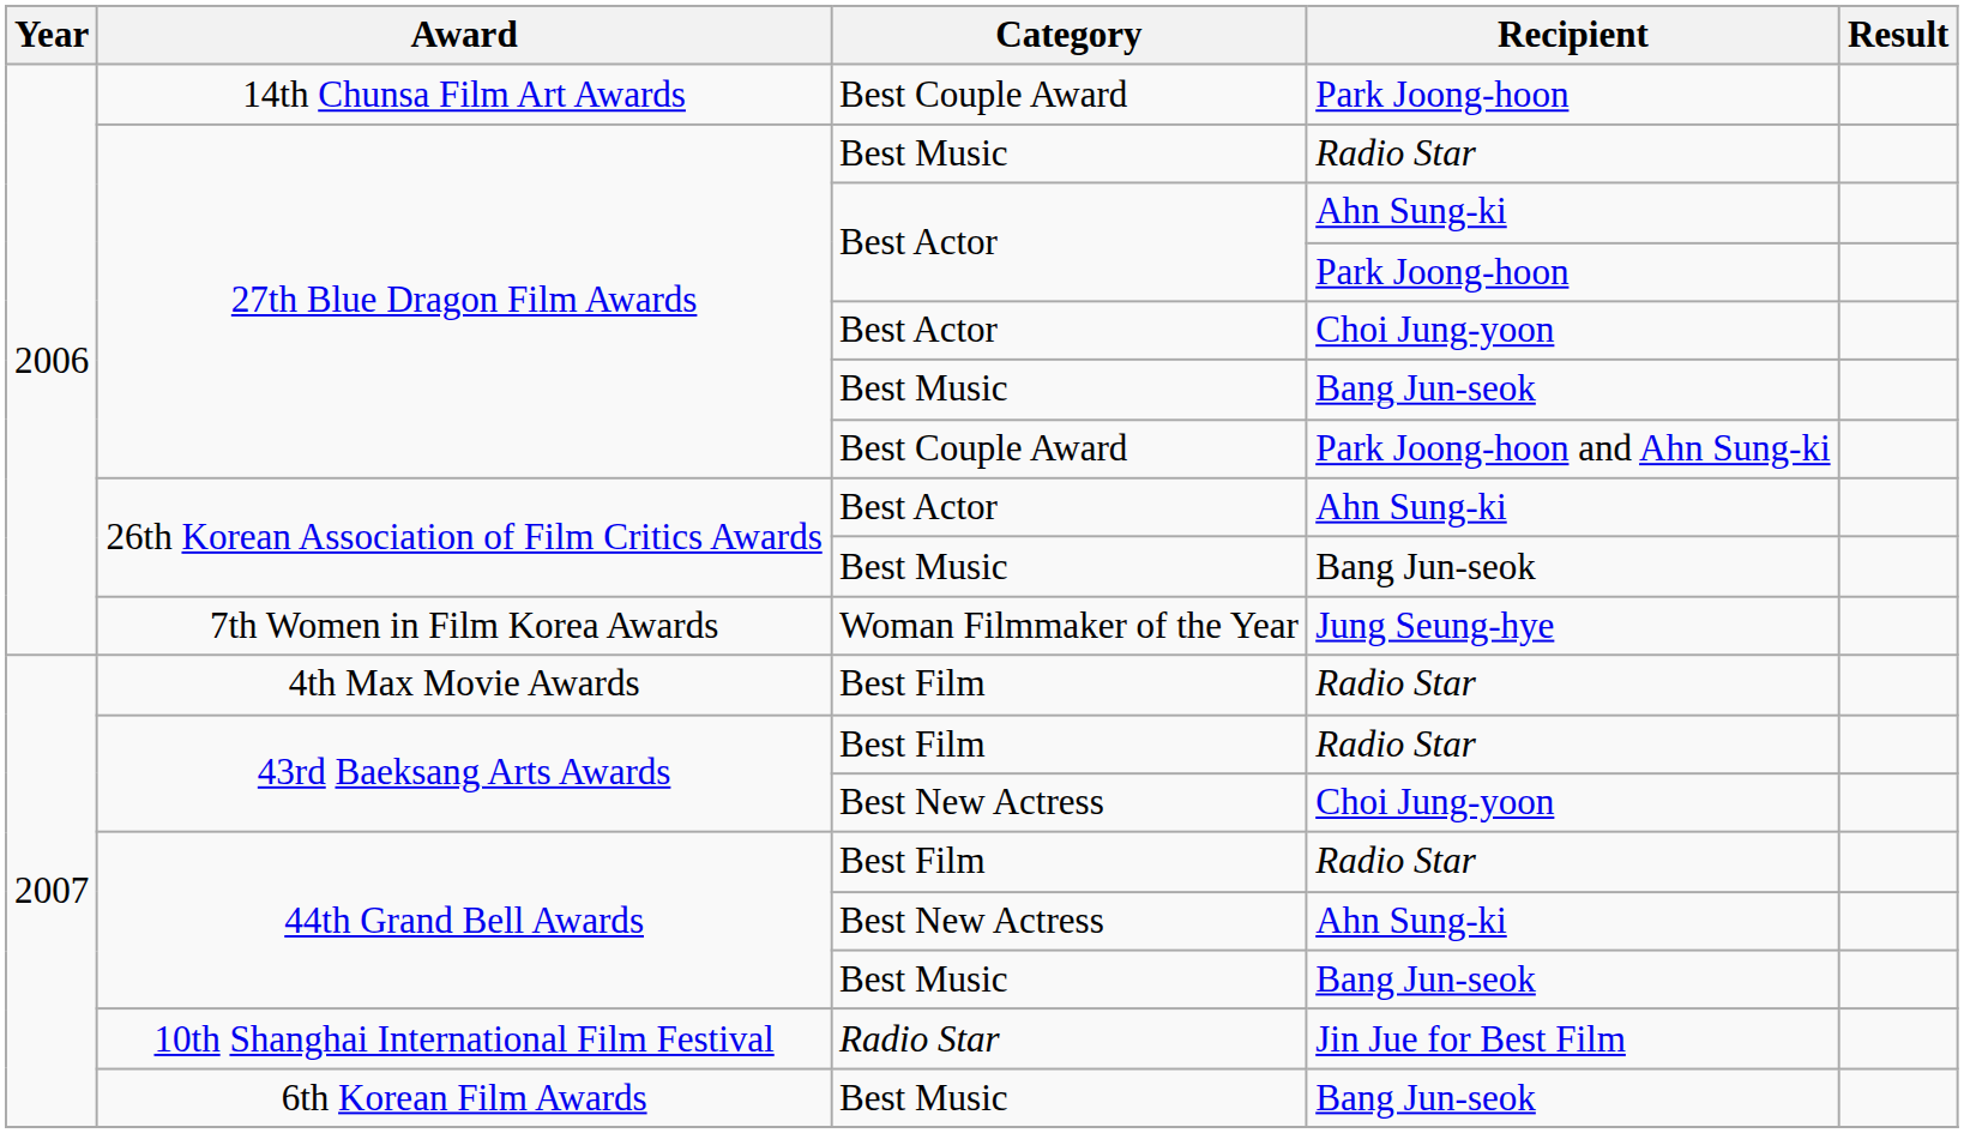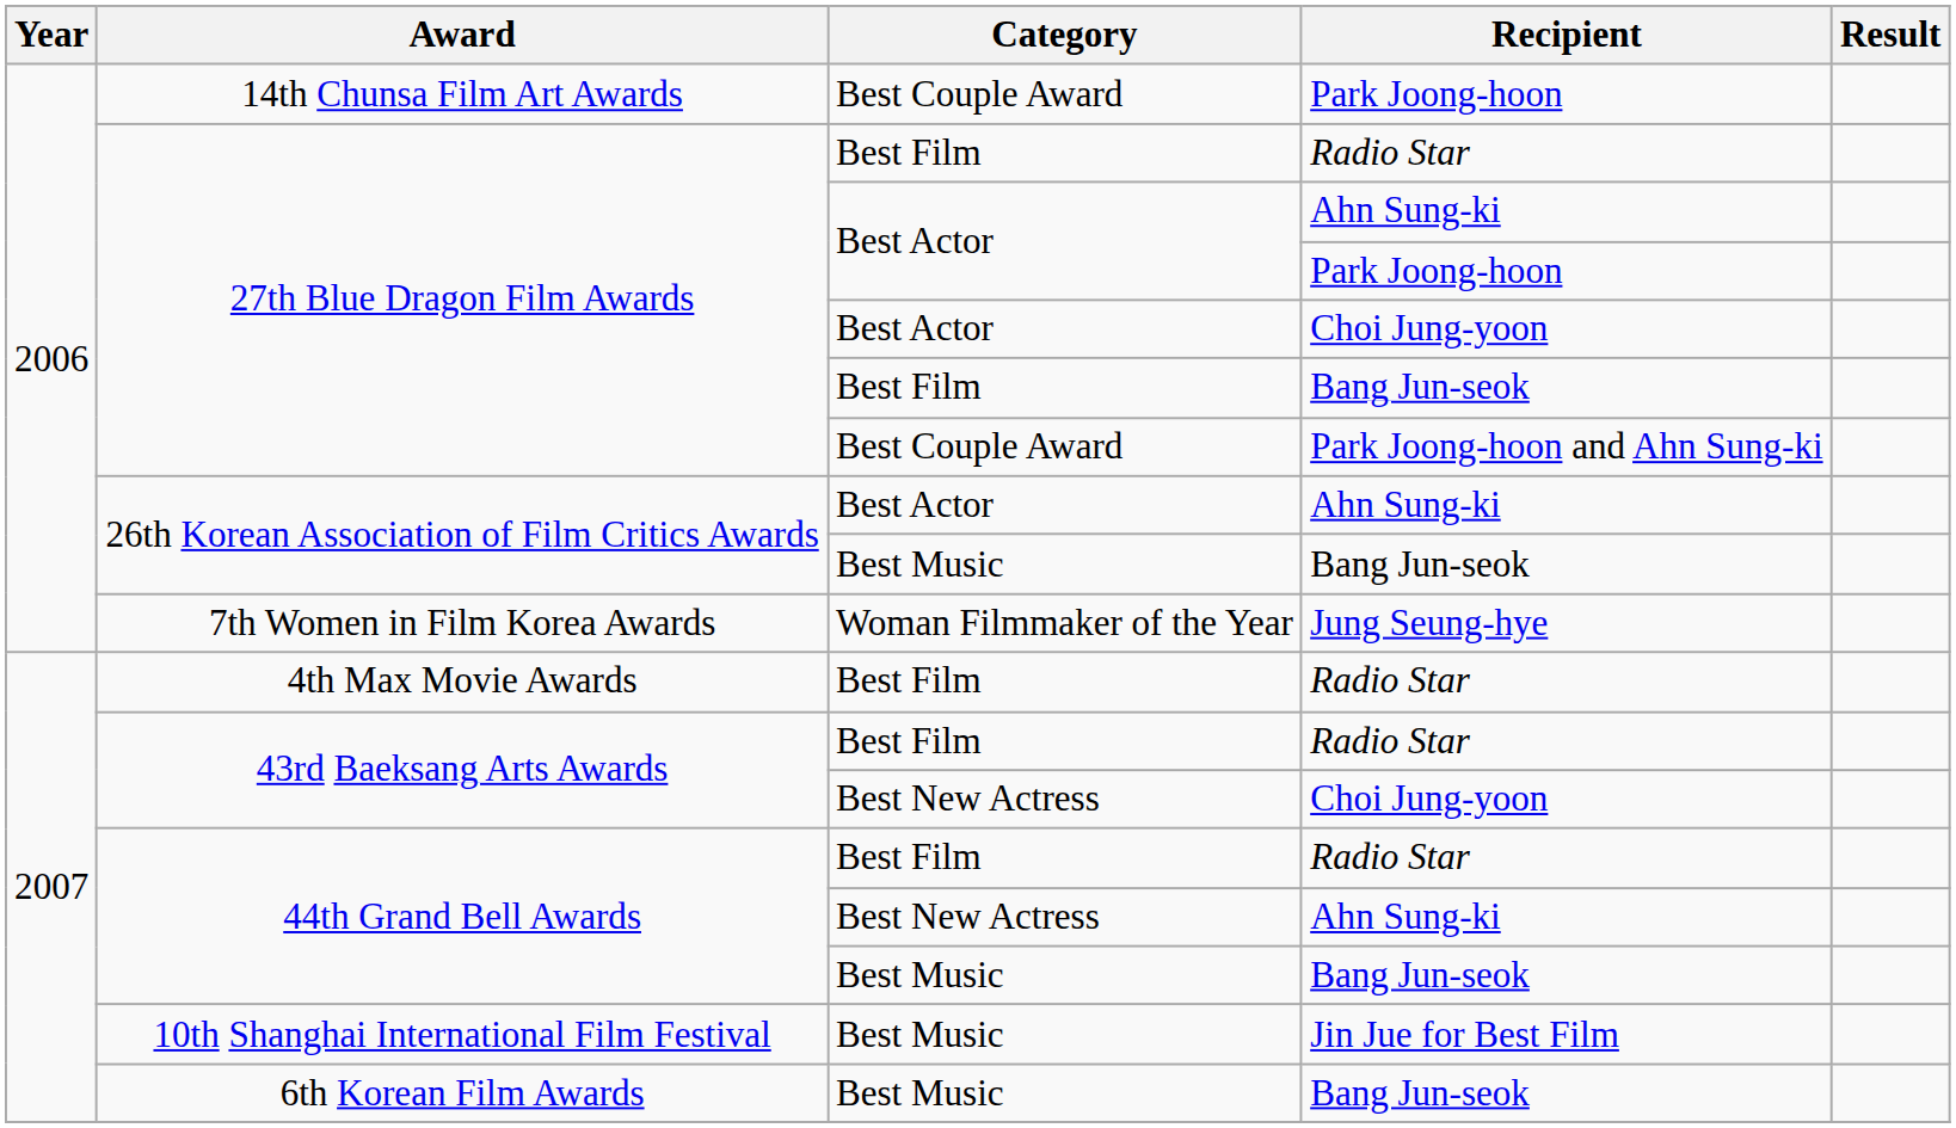 <table class="wikitable">
 <tr>
 <th>Year</th>
 <th>Award</th>
 <th>Category</th>
 <th>Recipient</th>
 <th>Result</th>
 </tr>
 <tr>
 <td rowspan=10>2006</td>
 <td style="text-align:center;">14th <a href='#'>Chunsa Film Art Awards</a></td>
 <td>Best Couple Award</td>
 <td><a href='#'>Park Joong-hoon</a></td>
 <td></td>
 </tr>
 <tr>
 <td rowspan=6 style="text-align:center;"><a href='#'>27th Blue Dragon Film Awards</a></td>
-<td>Best Music</td>
+<td>Best Film</td>
 <td><em>Radio Star</em></td>
 <td></td>
 </tr>
 <tr>
 <td rowspan=2>Best Actor</td>
 <td><a href='#'>Ahn Sung-ki</a></td>
 <td></td>
 </tr>
 <tr>
 <td><a href='#'>Park Joong-hoon</a></td>
 <td></td>
 </tr>
 <tr>
 <td>Best Actor</td>
 <td><a href='#'>Choi Jung-yoon</a></td>
 <td></td>
 </tr>
 <tr>
-<td>Best Music</td>
+<td>Best Film</td>
 <td><a href='#'>Bang Jun-seok</a></td>
 <td></td>
 </tr>
 <tr>
 <td>Best Couple Award</td>
 <td><a href='#'>Park Joong-hoon</a> and <a href='#'>Ahn Sung-ki</a></td>
 <td></td>
 </tr>
 <tr>
 <td rowspan=2 style="text-align:center;">26th <a href='#'>Korean Association of Film Critics Awards</a></td>
 <td>Best Actor</td>
 <td><a href='#'>Ahn Sung-ki</a></td>
 <td></td>
 </tr>
 <tr>
 <td>Best Music</td>
 <td>Bang Jun-seok</td>
 <td></td>
 </tr>
 <tr>
 <td style="text-align:center;">7th Women in Film Korea Awards</td>
 <td>Woman Filmmaker of the Year</td>
 <td><a href='#'>Jung Seung-hye</a></td>
 <td></td>
 </tr>
 <tr>
 <td rowspan=8>2007</td>
 <td style="text-align:center;">4th Max Movie Awards</td>
 <td>Best Film</td>
 <td><em>Radio Star</em></td>
 <td></td>
 </tr>
 <tr>
 <td rowspan=2 style="text-align:center;"><a href='#'>43rd</a> <a href='#'>Baeksang Arts Awards</a></td>
 <td>Best Film</td>
 <td><em>Radio Star</em></td>
 <td></td>
 </tr>
 <tr>
 <td>Best New Actress</td>
 <td><a href='#'>Choi Jung-yoon</a></td>
 <td></td>
 </tr>
 <tr>
 <td rowspan=3 style="text-align:center;"><a href='#'>44th Grand Bell Awards</a></td>
 <td>Best Film</td>
 <td><em>Radio Star</em></td>
 <td></td>
 </tr>
 <tr>
 <td>Best New Actress</td>
 <td><a href='#'>Ahn Sung-ki</a></td>
 <td></td>
 </tr>
 <tr>
 <td>Best Music</td>
 <td><a href='#'>Bang Jun-seok</a></td>
 <td></td>
 </tr>
 <tr>
 <td style="text-align:center;"><a href='#'>10th</a> <a href='#'>Shanghai International Film Festival</a></td>
-<td><em>Radio Star</em></td>
+<td>Best Music</td>
 <td><a href='#'>Jin Jue for Best Film</a></td>
 <td></td>
 </tr>
 <tr>
 <td style="text-align:center;">6th <a href='#'>Korean Film Awards</a></td>
 <td>Best Music</td>
 <td><a href='#'>Bang Jun-seok</a></td>
 <td></td>
 </tr>
 <tr>
 </tr>
 </table>
